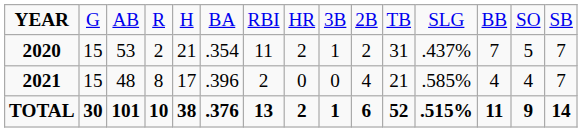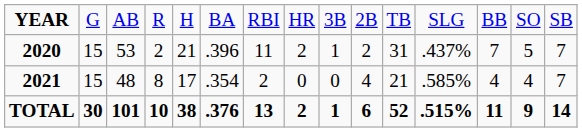 <table class="wikitable">
 <tr align=center>
 <td><strong>YEAR</strong></td>
 <td><a href='#'>G</a></td>
 <td><a href='#'>AB</a></td>
 <td><a href='#'>R</a></td>
 <td><a href='#'>H</a></td>
 <td><a href='#'>BA</a></td>
 <td><a href='#'>RBI</a></td>
 <td><a href='#'>HR</a></td>
 <td><a href='#'>3B</a></td>
 <td><a href='#'>2B</a></td>
 <td><a href='#'>TB</a></td>
 <td><a href='#'>SLG</a></td>
 <td><a href='#'>BB</a></td>
 <td><a href='#'>SO</a></td>
 <td><a href='#'>SB</a></td>
 </tr>
 <tr align=center>
 <td><strong>2020</strong></td>
 <td>15</td>
 <td>53</td>
 <td>2</td>
 <td>21</td>
-<td>.354</td>
+<td>.396</td>
 <td>11</td>
 <td>2</td>
 <td>1</td>
 <td>2</td>
 <td>31</td>
 <td>.437%</td>
 <td>7</td>
 <td>5</td>
 <td>7</td>
 </tr>
 <tr align=center>
 <td><strong>2021</strong></td>
 <td>15</td>
 <td>48</td>
 <td>8</td>
 <td>17</td>
-<td>.396</td>
+<td>.354</td>
 <td>2</td>
 <td>0</td>
 <td>0</td>
 <td>4</td>
 <td>21</td>
 <td>.585%</td>
 <td>4</td>
 <td>4</td>
 <td>7</td>
 </tr>
 <tr align=center>
 <td><strong>TOTAL</strong></td>
 <td><strong>30</strong></td>
 <td><strong>101</strong></td>
 <td><strong>10</strong></td>
 <td><strong>38</strong></td>
 <td><strong>.376</strong></td>
 <td><strong>13</strong></td>
 <td><strong>2</strong></td>
 <td><strong>1</strong></td>
 <td><strong>6</strong></td>
 <td><strong>52</strong></td>
 <td><strong>.515%</strong></td>
 <td><strong>11</strong></td>
 <td><strong>9</strong></td>
 <td><strong>14</strong></td>
 </tr>
 </table>
